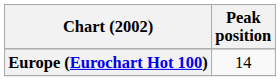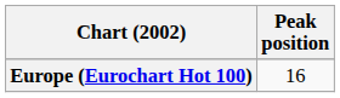 <table class="wikitable sortable plainrowheaders" style="text-align:center">
 <tr>
 <th scope="col">Chart (2002)</th>
 <th scope="col">Peak<br>position</th>
 </tr>
 <tr>
 </tr>
 <tr>
 </tr>
 <tr>
 </tr>
 <tr>
 </tr>
 <tr>
 </tr>
 <tr>
 </tr>
 <tr>
 <th scope="row">Europe (<a href='#'>Eurochart Hot 100</a>)</th>
-<td>14</td>
+<td>16</td>
 </tr>
 <tr>
 </tr>
 <tr>
 </tr>
 <tr>
 </tr>
 <tr>
 </tr>
 <tr>
 </tr>
 <tr>
 </tr>
 <tr>
 </tr>
 <tr>
 </tr>
 <tr>
 </tr>
 <tr>
 </tr>
 <tr>
 </tr>
 </table>
